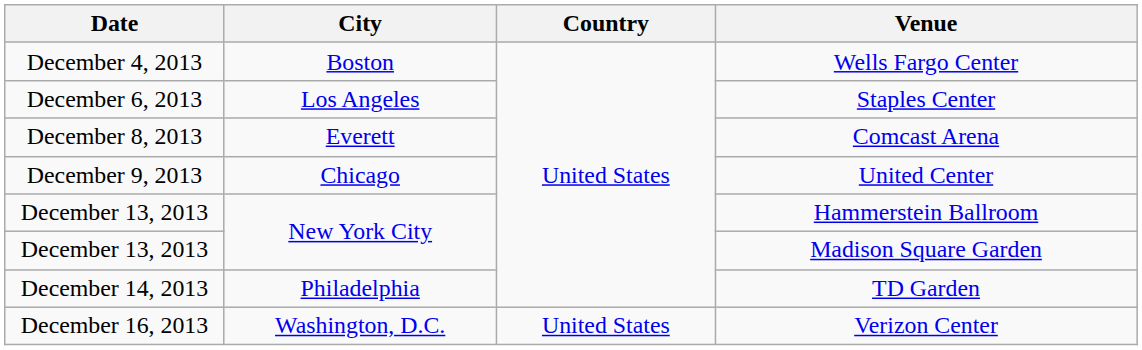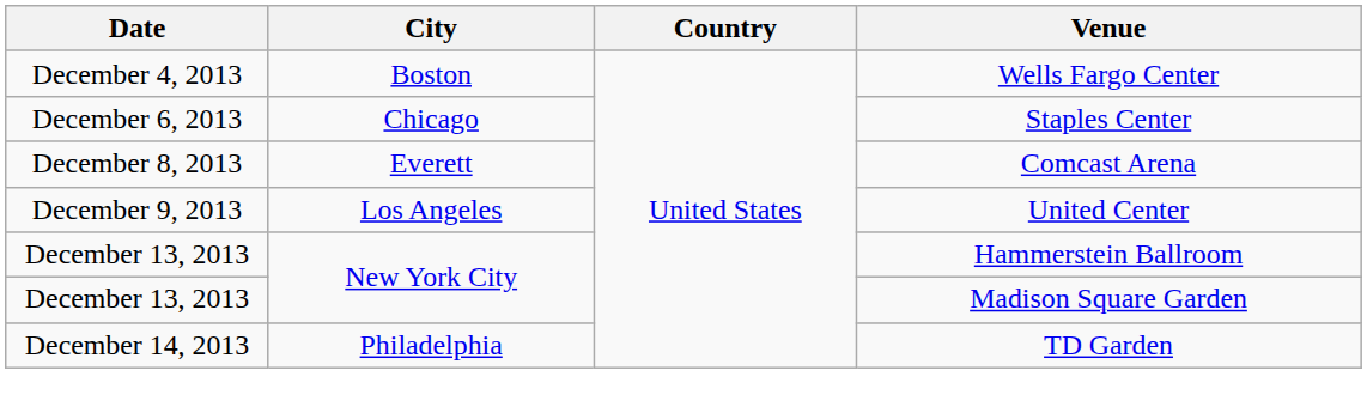 <table class="wikitable" style="text-align:center;">
 <tr>
 <th style="width:140px;">Date</th>
 <th style="width:175px;">City</th>
 <th style="width:140px;">Country</th>
 <th style="width:275px;">Venue</th>
 </tr>
 <tr>
 <td>December 4, 2013</td>
 <td><a href='#'>Boston</a></td>
 <td rowspan="7"><a href='#'>United States</a></td>
 <td><a href='#'>Wells Fargo Center</a> </td>
 </tr>
 <tr>
 <td>December 6, 2013</td>
-<td><a href='#'>Los Angeles</a></td>
+<td><a href='#'>Chicago</a></td>
 <td><a href='#'>Staples Center</a> </td>
 </tr>
 <tr>
 <td>December 8, 2013</td>
 <td><a href='#'>Everett</a></td>
 <td><a href='#'>Comcast Arena</a> </td>
 </tr>
 <tr>
 <td>December 9, 2013</td>
-<td><a href='#'>Chicago</a></td>
+<td><a href='#'>Los Angeles</a></td>
 <td><a href='#'>United Center</a> </td>
 </tr>
 <tr>
 <td>December 13, 2013</td>
 <td rowspan="2"><a href='#'>New York City</a></td>
 <td><a href='#'>Hammerstein Ballroom</a> </td>
 </tr>
 <tr>
 <td>December 13, 2013</td>
 <td><a href='#'>Madison Square Garden</a> </td>
 </tr>
 <tr>
 <td>December 14, 2013</td>
 <td><a href='#'>Philadelphia</a></td>
 <td><a href='#'>TD Garden</a> </td>
 </tr>
-<tr>
-<td>December 16, 2013</td>
-<td><a href='#'>Washington, D.C.</a></td>
-<td><a href='#'>United States</a></td>
-<td><a href='#'>Verizon Center</a> </td>
-</tr>
 </table>
